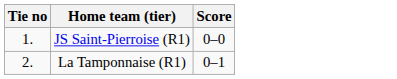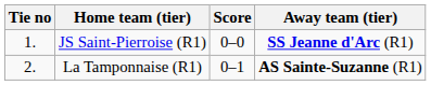 <table class="wikitable" style="text-align: center">
 <tr>
 <th>Tie no</th>
 <th>Home team (tier)</th>
 <th>Score</th>
+<th>Away team (tier)</th>
 </tr>
 <tr>
 <td>1.</td>
 <td> <a href='#'>JS Saint-Pierroise</a> (R1)</td>
 <td>0–0 </td>
+<td><strong><a href='#'>SS Jeanne d'Arc</a></strong> (R1) </td>
 </tr>
 <tr>
 <td>2.</td>
 <td> La Tamponnaise (R1)</td>
 <td>0–1</td>
+<td><strong>AS Sainte-Suzanne</strong> (R1) </td>
 </tr>
 </table>
